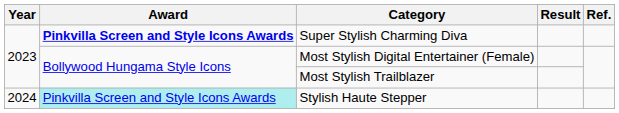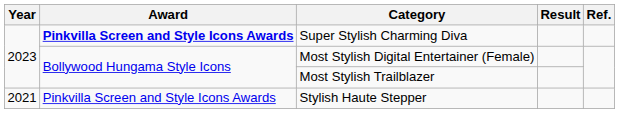 <table class="wikitable">
 <tr>
 <th>Year</th>
 <th>Award</th>
 <th>Category</th>
 <th>Result</th>
 <th>Ref.</th>
 </tr>
 <tr>
 <td rowspan="3">2023</td>
 <td><strong><a href='#'>Pinkvilla Screen and Style Icons Awards</a></strong></td>
 <td>Super Stylish Charming Diva</td>
 <td></td>
 <td></td>
 </tr>
 <tr>
 <td rowspan="2"><a href='#'>Bollywood Hungama Style Icons</a></td>
 <td>Most Stylish Digital Entertainer (Female)</td>
 <td></td>
 <td rowspan="2"></td>
 </tr>
 <tr>
 <td>Most Stylish Trailblazer</td>
 <td></td>
 </tr>
 <tr>
-<td>2024</td>
-<td style="background: paleturquoise;"><a href='#'>Pinkvilla Screen and Style Icons Awards</a></td>
+<td>2021</td>
+<td><a href='#'>Pinkvilla Screen and Style Icons Awards</a></td>
 <td>Stylish Haute Stepper</td>
 <td></td>
 <td></td>
 </tr>
 </table>
